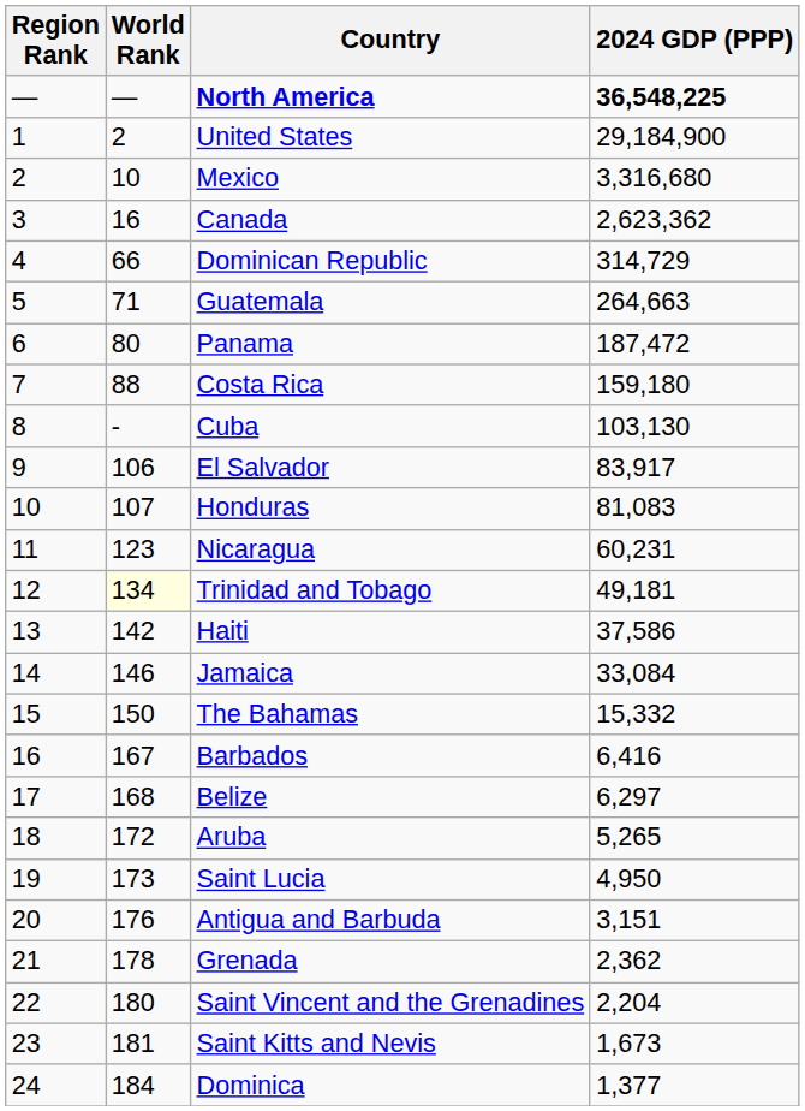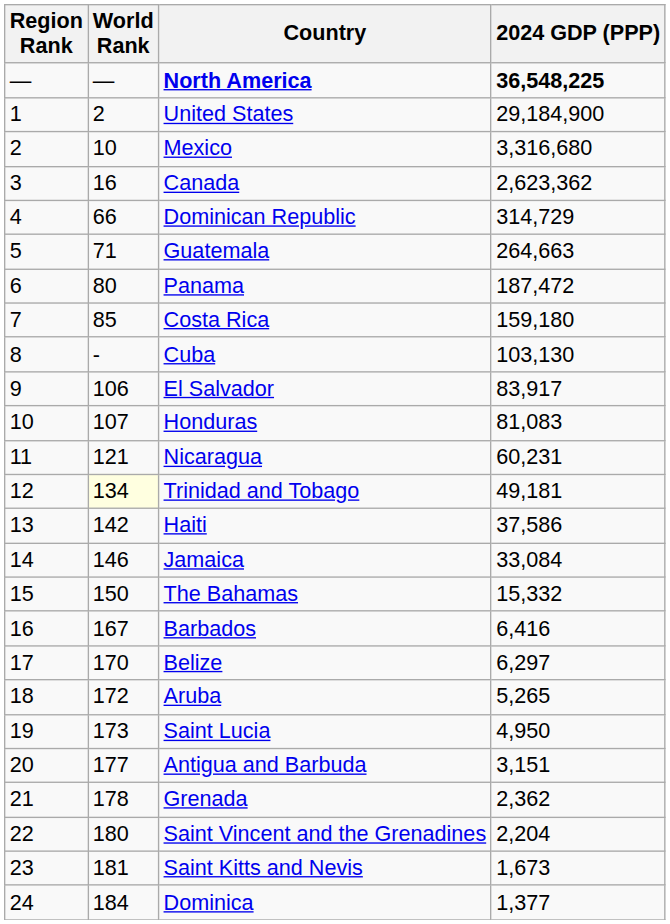 <table class="wikitable">
 <tr>
 <th>Region<br>Rank</th>
 <th>World<br>Rank</th>
 <th>Country</th>
 <th>2024 GDP (PPP)<br></th>
 </tr>
 <tr>
 <td>—</td>
 <td>—</td>
 <td><strong><a href='#'>North America</a></strong></td>
 <td><strong>36,548,225</strong></td>
 </tr>
 <tr>
 <td>1</td>
 <td>2</td>
 <td> <a href='#'>United States</a></td>
 <td>29,184,900</td>
 </tr>
 <tr>
 <td>2</td>
 <td>10</td>
 <td> <a href='#'>Mexico</a></td>
 <td>3,316,680</td>
 </tr>
 <tr>
 <td>3</td>
 <td>16</td>
 <td> <a href='#'>Canada</a></td>
 <td>2,623,362</td>
 </tr>
 <tr>
 <td>4</td>
 <td>66</td>
 <td> <a href='#'>Dominican Republic</a></td>
 <td>314,729</td>
 </tr>
 <tr>
 <td>5</td>
 <td>71</td>
 <td> <a href='#'>Guatemala</a></td>
 <td>264,663</td>
 </tr>
 <tr>
 <td>6</td>
 <td>80</td>
 <td> <a href='#'>Panama</a></td>
 <td>187,472</td>
 </tr>
 <tr>
 <td>7</td>
-<td>88</td>
+<td>85</td>
 <td> <a href='#'>Costa Rica</a></td>
 <td>159,180</td>
 </tr>
 <tr>
 <td>8</td>
 <td>-</td>
 <td> <a href='#'>Cuba</a></td>
 <td>103,130</td>
 </tr>
 <tr>
 <td>9</td>
 <td>106</td>
 <td> <a href='#'>El Salvador</a></td>
 <td>83,917</td>
 </tr>
 <tr>
 <td>10</td>
 <td>107</td>
 <td> <a href='#'>Honduras</a></td>
 <td>81,083</td>
 </tr>
 <tr>
 <td>11</td>
-<td>123</td>
+<td>121</td>
 <td> <a href='#'>Nicaragua</a></td>
 <td>60,231</td>
 </tr>
 <tr>
 <td>12</td>
 <td style="background: lightyellow;">134</td>
 <td> <a href='#'>Trinidad and Tobago</a></td>
 <td>49,181</td>
 </tr>
 <tr>
 <td>13</td>
 <td>142</td>
 <td> <a href='#'>Haiti</a></td>
 <td>37,586</td>
 </tr>
 <tr>
 <td>14</td>
 <td>146</td>
 <td> <a href='#'>Jamaica</a></td>
 <td>33,084</td>
 </tr>
 <tr>
 <td>15</td>
 <td>150</td>
 <td> <a href='#'>The Bahamas</a></td>
 <td>15,332</td>
 </tr>
 <tr>
 <td>16</td>
 <td>167</td>
 <td> <a href='#'>Barbados</a></td>
 <td>6,416</td>
 </tr>
 <tr>
 <td>17</td>
-<td>168</td>
+<td>170</td>
 <td> <a href='#'>Belize</a></td>
 <td>6,297</td>
 </tr>
 <tr>
 <td>18</td>
 <td>172</td>
 <td> <a href='#'>Aruba</a></td>
 <td>5,265</td>
 </tr>
 <tr>
 <td>19</td>
 <td>173</td>
 <td> <a href='#'>Saint Lucia</a></td>
 <td>4,950</td>
 </tr>
 <tr>
 <td>20</td>
-<td>176</td>
+<td>177</td>
 <td> <a href='#'>Antigua and Barbuda</a></td>
 <td>3,151</td>
 </tr>
 <tr>
 <td>21</td>
 <td>178</td>
 <td> <a href='#'>Grenada</a></td>
 <td>2,362</td>
 </tr>
 <tr>
 <td>22</td>
 <td>180</td>
 <td> <a href='#'>Saint Vincent and the Grenadines</a></td>
 <td>2,204</td>
 </tr>
 <tr>
 <td>23</td>
 <td>181</td>
 <td> <a href='#'>Saint Kitts and Nevis</a></td>
 <td>1,673</td>
 </tr>
 <tr>
 <td>24</td>
 <td>184</td>
 <td> <a href='#'>Dominica</a></td>
 <td>1,377</td>
 </tr>
 </table>
